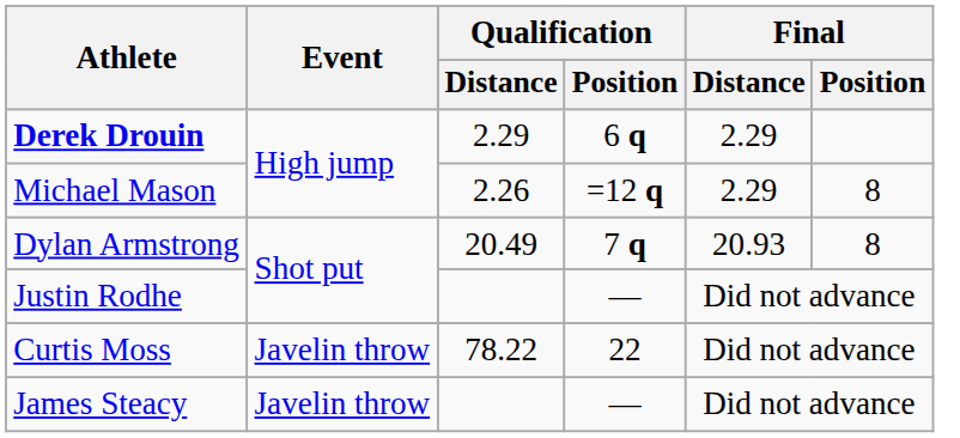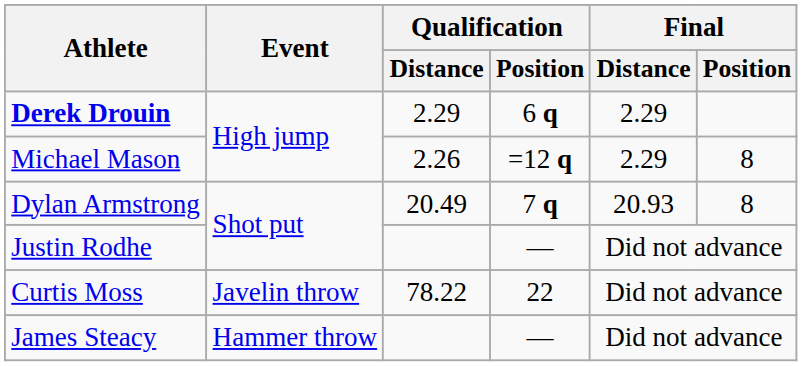 <table class=wikitable style="font-size:90%">
 <tr>
 <th rowspan="2">Athlete</th>
 <th rowspan="2">Event</th>
 <th colspan="2">Qualification</th>
 <th colspan="2">Final</th>
 </tr>
 <tr style="font-size:95%">
 <th>Distance</th>
 <th>Position</th>
 <th>Distance</th>
 <th>Position</th>
 </tr>
 <tr align=center>
 <td align=left><strong><a href='#'>Derek Drouin</a></strong></td>
 <td align=left rowspan=2><a href='#'>High jump</a></td>
 <td>2.29</td>
 <td>6 <strong>q</strong></td>
 <td>2.29</td>
 <td></td>
 </tr>
 <tr align=center>
 <td align=left><a href='#'>Michael Mason</a></td>
 <td>2.26</td>
 <td>=12 <strong>q</strong></td>
 <td>2.29</td>
 <td>8</td>
 </tr>
 <tr align=center>
 <td align=left><a href='#'>Dylan Armstrong</a></td>
 <td align=left rowspan=2><a href='#'>Shot put</a></td>
 <td>20.49</td>
 <td>7 <strong>q</strong></td>
 <td>20.93</td>
 <td>8</td>
 </tr>
 <tr align=center>
 <td align=left><a href='#'>Justin Rodhe</a></td>
 <td></td>
 <td>—</td>
 <td colspan=2>Did not advance</td>
 </tr>
 <tr align=center>
 <td align=left><a href='#'>Curtis Moss</a></td>
 <td align=left><a href='#'>Javelin throw</a></td>
 <td>78.22</td>
 <td>22</td>
 <td colspan=2>Did not advance</td>
 </tr>
 <tr align=center>
 <td align=left><a href='#'>James Steacy</a></td>
-<td align=left><a href='#'>Javelin throw</a></td>
+<td align=left><a href='#'>Hammer throw</a></td>
 <td></td>
 <td>—</td>
 <td colspan=2>Did not advance</td>
 </tr>
 </table>
